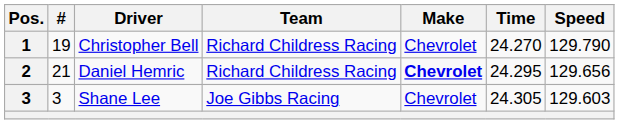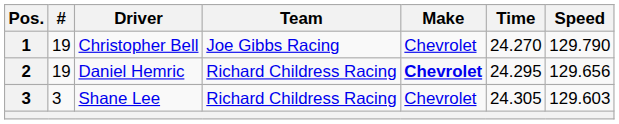 <table class="wikitable" style="font-size:95%">
 <tr>
 <th>Pos.</th>
 <th>#</th>
 <th>Driver</th>
 <th>Team</th>
 <th>Make</th>
 <th>Time</th>
 <th>Speed</th>
 </tr>
 <tr>
 <th>1</th>
 <td>19</td>
 <td><a href='#'>Christopher Bell</a></td>
-<td><a href='#'>Richard Childress Racing</a></td>
+<td><a href='#'>Joe Gibbs Racing</a></td>
 <td><a href='#'>Chevrolet</a></td>
 <td>24.270</td>
 <td>129.790</td>
 </tr>
 <tr>
 <th>2</th>
-<td>21</td>
+<td>19</td>
 <td><a href='#'>Daniel Hemric</a></td>
 <td><a href='#'>Richard Childress Racing</a></td>
 <td><strong><a href='#'>Chevrolet</a></strong></td>
 <td>24.295</td>
 <td>129.656</td>
 </tr>
 <tr>
 <th>3</th>
 <td>3</td>
 <td><a href='#'>Shane Lee</a></td>
-<td><a href='#'>Joe Gibbs Racing</a></td>
+<td><a href='#'>Richard Childress Racing</a></td>
 <td><a href='#'>Chevrolet</a></td>
 <td>24.305</td>
 <td>129.603</td>
 </tr>
 <tr>
 <th colspan="7"></th>
 </tr>
 </table>
